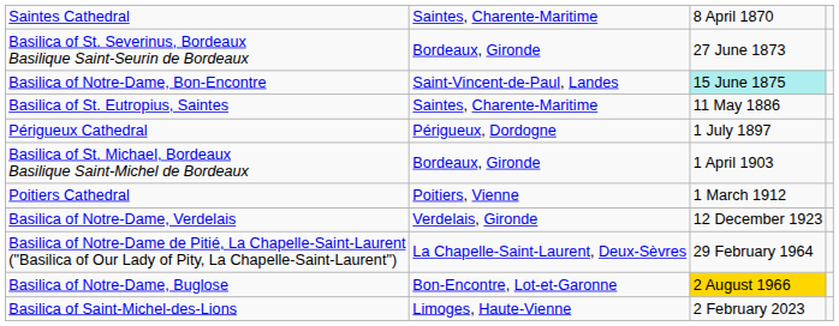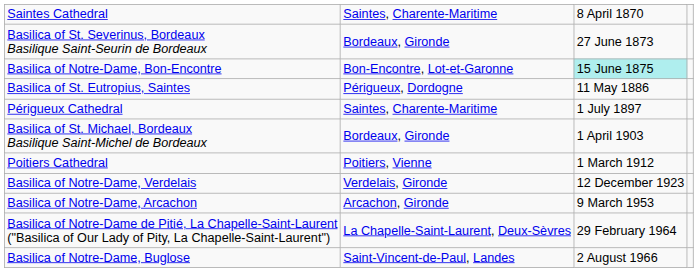 <table class="wikitable">
 <tr>
 <td><a href='#'>Saintes Cathedral</a></td>
 <td><a href='#'>Saintes</a>, <a href='#'>Charente-Maritime</a></td>
 <td>8 April 1870</td>
 <td></td>
 </tr>
 <tr>
 <td><a href='#'>Basilica of St. Severinus, Bordeaux</a><br><em>Basilique Saint-Seurin de Bordeaux</em></td>
 <td><a href='#'>Bordeaux</a>, <a href='#'>Gironde</a></td>
 <td>27 June 1873</td>
 <td></td>
 </tr>
 <tr>
 <td><a href='#'>Basilica of Notre-Dame, Bon-Encontre</a></td>
-<td><a href='#'>Saint-Vincent-de-Paul</a>, <a href='#'>Landes</a></td>
+<td><a href='#'>Bon-Encontre</a>, <a href='#'>Lot-et-Garonne</a></td>
 <td style="background: paleturquoise;">15 June 1875</td>
 <td></td>
 </tr>
 <tr>
 <td><a href='#'>Basilica of St. Eutropius, Saintes</a></td>
-<td><a href='#'>Saintes</a>, <a href='#'>Charente-Maritime</a></td>
+<td><a href='#'>Périgueux</a>, <a href='#'>Dordogne</a></td>
 <td>11 May 1886</td>
 <td></td>
 </tr>
 <tr>
 <td><a href='#'>Périgueux Cathedral</a></td>
-<td><a href='#'>Périgueux</a>, <a href='#'>Dordogne</a></td>
+<td><a href='#'>Saintes</a>, <a href='#'>Charente-Maritime</a></td>
 <td>1 July 1897</td>
 <td></td>
 </tr>
 <tr>
 <td><a href='#'>Basilica of St. Michael, Bordeaux</a><br><em>Basilique Saint-Michel de Bordeaux</em></td>
 <td><a href='#'>Bordeaux</a>, <a href='#'>Gironde</a></td>
 <td>1 April 1903</td>
 <td></td>
 </tr>
 <tr>
 <td><a href='#'>Poitiers Cathedral</a></td>
 <td><a href='#'>Poitiers</a>, <a href='#'>Vienne</a></td>
 <td>1 March 1912</td>
 <td></td>
 </tr>
 <tr>
 <td><a href='#'>Basilica of Notre-Dame, Verdelais</a></td>
 <td><a href='#'>Verdelais</a>, <a href='#'>Gironde</a></td>
 <td>12 December 1923</td>
 <td></td>
 </tr>
 <tr>
+<td><a href='#'>Basilica of Notre-Dame, Arcachon</a></td>
+<td><a href='#'>Arcachon</a>, <a href='#'>Gironde</a></td>
+<td>9 March 1953</td>
+<td></td>
+</tr>
+<tr>
 <td><a href='#'>Basilica of Notre-Dame de Pitié, La Chapelle-Saint-Laurent</a><br>("Basilica of Our Lady of Pity, La Chapelle-Saint-Laurent")</td>
 <td><a href='#'>La Chapelle-Saint-Laurent</a>, <a href='#'>Deux-Sèvres</a></td>
 <td>29 February 1964</td>
 <td></td>
 </tr>
 <tr>
 <td><a href='#'>Basilica of Notre-Dame, Buglose</a></td>
-<td><a href='#'>Bon-Encontre</a>, <a href='#'>Lot-et-Garonne</a></td>
-<td style="background: gold;">2 August 1966</td>
-<td></td>
-</tr>
-<tr>
-<td><a href='#'>Basilica of Saint-Michel-des-Lions</a></td>
-<td><a href='#'>Limoges</a>, <a href='#'>Haute-Vienne</a></td>
-<td>2 February 2023</td>
+<td><a href='#'>Saint-Vincent-de-Paul</a>, <a href='#'>Landes</a></td>
+<td>2 August 1966</td>
 <td></td>
 </tr>
 </table>
